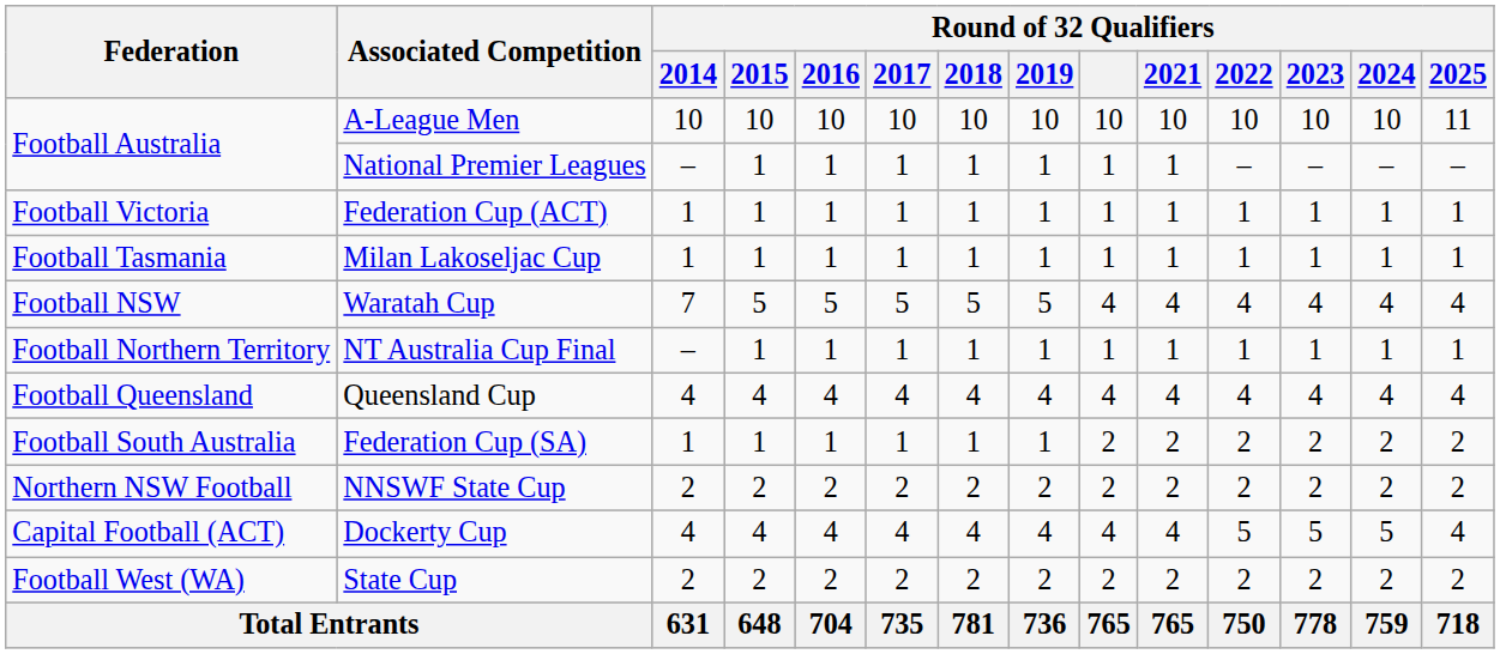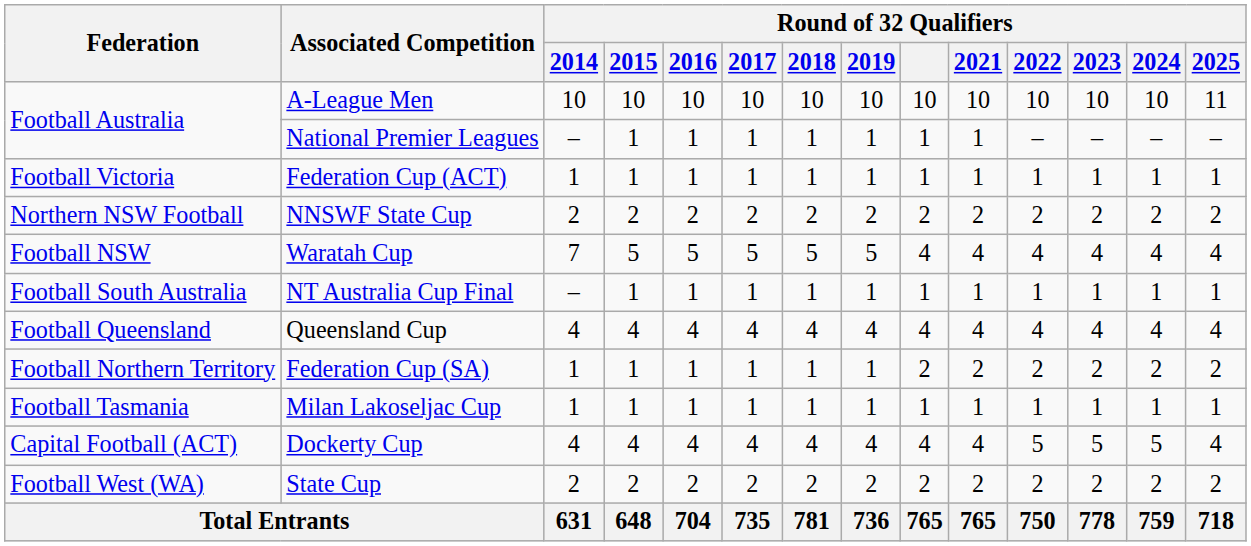 <table class="wikitable" align="center">
 <tr>
 <th rowspan="2">Federation</th>
 <th rowspan="2">Associated Competition</th>
 <th colspan="12">Round of 32 Qualifiers</th>
 </tr>
 <tr>
 <th><a href='#'>2014</a></th>
 <th><a href='#'>2015</a></th>
 <th><a href='#'>2016</a></th>
 <th><a href='#'>2017</a></th>
 <th><a href='#'>2018</a></th>
 <th><a href='#'>2019</a></th>
 <th></th>
 <th><a href='#'>2021</a></th>
 <th><a href='#'>2022</a></th>
 <th><a href='#'>2023</a></th>
 <th><a href='#'>2024</a></th>
 <th><a href='#'>2025</a></th>
 </tr>
 <tr>
 <td rowspan="2"><a href='#'>Football Australia</a></td>
 <td><a href='#'>A-League Men</a></td>
 <td align="center">10</td>
 <td align="center">10</td>
 <td align="center">10</td>
 <td align="center">10</td>
 <td align="center">10</td>
 <td align="center">10</td>
 <td align="center">10</td>
 <td align="center">10</td>
 <td align="center">10</td>
 <td align="center">10</td>
 <td align="center">10</td>
 <td align="center">11</td>
 </tr>
 <tr>
 <td><a href='#'>National Premier Leagues</a></td>
 <td align="center">–</td>
 <td align="center">1</td>
 <td align="center">1</td>
 <td align="center">1</td>
 <td align="center">1</td>
 <td align="center">1</td>
 <td align="center">1</td>
 <td align="center">1</td>
 <td align="center">–</td>
 <td align="center">–</td>
 <td align="center">–</td>
 <td align="center">–</td>
 </tr>
 <tr>
 <td><a href='#'>Football Victoria</a></td>
 <td><a href='#'>Federation Cup (ACT)</a></td>
 <td align="center">1</td>
 <td align="center">1</td>
 <td align="center">1</td>
 <td align="center">1</td>
 <td align="center">1</td>
 <td align="center">1</td>
 <td align="center">1</td>
 <td align="center">1</td>
 <td align="center">1</td>
 <td align="center">1</td>
 <td align="center">1</td>
 <td align="center">1</td>
 </tr>
 <tr>
-<td><a href='#'>Football Tasmania</a></td>
-<td><a href='#'>Milan Lakoseljac Cup</a></td>
-<td align="center">1</td>
-<td align="center">1</td>
-<td align="center">1</td>
-<td align="center">1</td>
-<td align="center">1</td>
-<td align="center">1</td>
-<td align="center">1</td>
-<td align="center">1</td>
-<td align="center">1</td>
-<td align="center">1</td>
-<td align="center">1</td>
-<td align="center">1</td>
+<td><a href='#'>Northern NSW Football</a></td>
+<td><a href='#'>NNSWF State Cup</a></td>
+<td align="center">2</td>
+<td align="center">2</td>
+<td align="center">2</td>
+<td align="center">2</td>
+<td align="center">2</td>
+<td align="center">2</td>
+<td align="center">2</td>
+<td align="center">2</td>
+<td align="center">2</td>
+<td align="center">2</td>
+<td align="center">2</td>
+<td align="center">2</td>
 </tr>
 <tr>
 <td><a href='#'>Football NSW</a></td>
 <td><a href='#'>Waratah Cup</a></td>
 <td align="center">7</td>
 <td align="center">5</td>
 <td align="center">5</td>
 <td align="center">5</td>
 <td align="center">5</td>
 <td align="center">5</td>
 <td align="center">4</td>
 <td align="center">4</td>
 <td align="center">4</td>
 <td align="center">4</td>
 <td align="center">4</td>
 <td align="center">4</td>
 </tr>
 <tr>
-<td><a href='#'>Football Northern Territory</a></td>
+<td><a href='#'>Football South Australia</a></td>
 <td><a href='#'>NT Australia Cup Final</a></td>
 <td align="center">–</td>
 <td align="center">1</td>
 <td align="center">1</td>
 <td align="center">1</td>
 <td align="center">1</td>
 <td align="center">1</td>
 <td align="center">1</td>
 <td align="center">1</td>
 <td align="center">1</td>
 <td align="center">1</td>
 <td align="center">1</td>
 <td align="center">1</td>
 </tr>
 <tr>
 <td><a href='#'>Football Queensland</a></td>
 <td>Queensland Cup</td>
 <td align="center">4</td>
 <td align="center">4</td>
 <td align="center">4</td>
 <td align="center">4</td>
 <td align="center">4</td>
 <td align="center">4</td>
 <td align="center">4</td>
 <td align="center">4</td>
 <td align="center">4</td>
 <td align="center">4</td>
 <td align="center">4</td>
 <td align="center">4</td>
 </tr>
 <tr>
-<td><a href='#'>Football South Australia</a></td>
+<td><a href='#'>Football Northern Territory</a></td>
 <td><a href='#'>Federation Cup (SA)</a></td>
 <td align="center">1</td>
 <td align="center">1</td>
 <td align="center">1</td>
 <td align="center">1</td>
 <td align="center">1</td>
 <td align="center">1</td>
 <td align="center">2</td>
 <td align="center">2</td>
 <td align="center">2</td>
 <td align="center">2</td>
 <td align="center">2</td>
 <td align="center">2</td>
 </tr>
 <tr>
-<td><a href='#'>Northern NSW Football</a></td>
-<td><a href='#'>NNSWF State Cup</a></td>
-<td align="center">2</td>
-<td align="center">2</td>
-<td align="center">2</td>
-<td align="center">2</td>
-<td align="center">2</td>
-<td align="center">2</td>
-<td align="center">2</td>
-<td align="center">2</td>
-<td align="center">2</td>
-<td align="center">2</td>
-<td align="center">2</td>
-<td align="center">2</td>
+<td><a href='#'>Football Tasmania</a></td>
+<td><a href='#'>Milan Lakoseljac Cup</a></td>
+<td align="center">1</td>
+<td align="center">1</td>
+<td align="center">1</td>
+<td align="center">1</td>
+<td align="center">1</td>
+<td align="center">1</td>
+<td align="center">1</td>
+<td align="center">1</td>
+<td align="center">1</td>
+<td align="center">1</td>
+<td align="center">1</td>
+<td align="center">1</td>
 </tr>
 <tr>
 <td><a href='#'>Capital Football (ACT)</a></td>
 <td><a href='#'>Dockerty Cup</a></td>
 <td align="center">4</td>
 <td align="center">4</td>
 <td align="center">4</td>
 <td align="center">4</td>
 <td align="center">4</td>
 <td align="center">4</td>
 <td align="center">4</td>
 <td align="center">4</td>
 <td align="center">5</td>
 <td align="center">5</td>
 <td align="center">5</td>
 <td align="center">4</td>
 </tr>
 <tr>
 <td><a href='#'>Football West (WA)</a></td>
 <td><a href='#'>State Cup</a></td>
 <td align="center">2</td>
 <td align="center">2</td>
 <td align="center">2</td>
 <td align="center">2</td>
 <td align="center">2</td>
 <td align="center">2</td>
 <td align="center">2</td>
 <td align="center">2</td>
 <td align="center">2</td>
 <td align="center">2</td>
 <td align="center">2</td>
 <td align="center">2</td>
 </tr>
 <tr>
 <th colspan="2">Total Entrants</th>
 <th>631</th>
 <th>648</th>
 <th>704</th>
 <th>735</th>
 <th>781</th>
 <th>736</th>
 <th>765</th>
 <th>765</th>
 <th>750</th>
 <th>778</th>
 <th>759</th>
 <th>718</th>
 </tr>
 </table>
